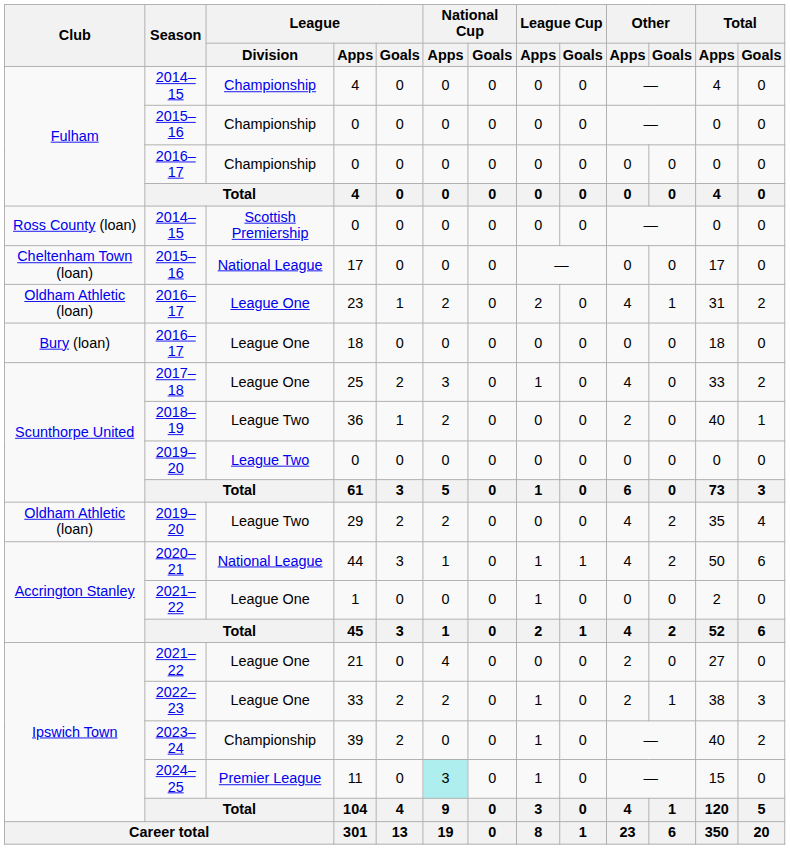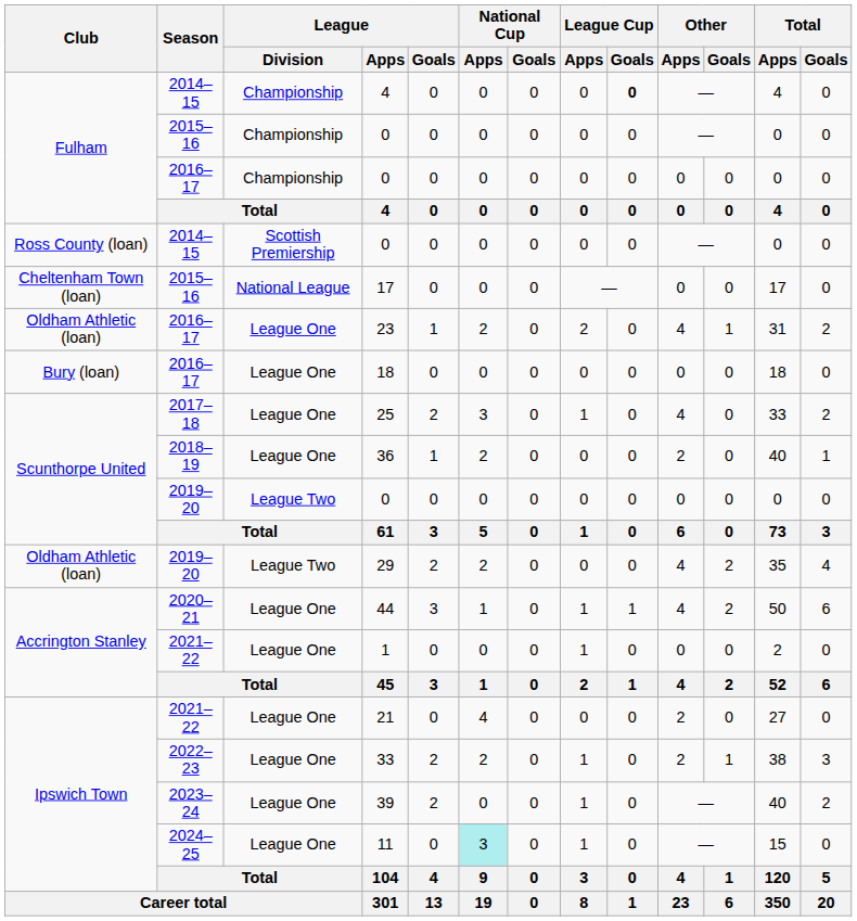 <table class=wikitable style="text-align: center">
 <tr>
 <th rowspan=2>Club</th>
 <th rowspan=2>Season</th>
 <th colspan=3>League</th>
 <th colspan=2>National Cup</th>
 <th colspan=2>League Cup</th>
 <th colspan=2>Other</th>
 <th colspan=2>Total</th>
 </tr>
 <tr>
 <th>Division</th>
 <th>Apps</th>
 <th>Goals</th>
 <th>Apps</th>
 <th>Goals</th>
 <th>Apps</th>
 <th>Goals</th>
 <th>Apps</th>
 <th>Goals</th>
 <th>Apps</th>
 <th>Goals</th>
 </tr>
 <tr>
 <td rowspan=4><a href='#'>Fulham</a></td>
 <td><a href='#'>2014–15</a></td>
 <td><a href='#'>Championship</a></td>
 <td>4</td>
 <td>0</td>
 <td>0</td>
 <td>0</td>
 <td>0</td>
-<td>0</td>
+<td><strong>0</strong></td>
 <td colspan=2>—</td>
 <td>4</td>
 <td>0</td>
 </tr>
 <tr>
 <td><a href='#'>2015–16</a></td>
 <td>Championship</td>
 <td>0</td>
 <td>0</td>
 <td>0</td>
 <td>0</td>
 <td>0</td>
 <td>0</td>
 <td colspan=2>—</td>
 <td>0</td>
 <td>0</td>
 </tr>
 <tr>
 <td><a href='#'>2016–17</a></td>
 <td>Championship</td>
 <td>0</td>
 <td>0</td>
 <td>0</td>
 <td>0</td>
 <td>0</td>
 <td>0</td>
 <td>0</td>
 <td>0</td>
 <td>0</td>
 <td>0</td>
 </tr>
 <tr>
 <th colspan=2>Total</th>
 <th>4</th>
 <th>0</th>
 <th>0</th>
 <th>0</th>
 <th>0</th>
 <th>0</th>
 <th>0</th>
 <th>0</th>
 <th>4</th>
 <th>0</th>
 </tr>
 <tr>
 <td><a href='#'>Ross County</a> (loan)</td>
 <td><a href='#'>2014–15</a></td>
 <td><a href='#'>Scottish Premiership</a></td>
 <td>0</td>
 <td>0</td>
 <td>0</td>
 <td>0</td>
 <td>0</td>
 <td>0</td>
 <td colspan=2>—</td>
 <td>0</td>
 <td>0</td>
 </tr>
 <tr>
 <td><a href='#'>Cheltenham Town</a> (loan)</td>
 <td><a href='#'>2015–16</a></td>
 <td><a href='#'>National League</a></td>
 <td>17</td>
 <td>0</td>
 <td>0</td>
 <td>0</td>
 <td colspan=2>—</td>
 <td>0</td>
 <td>0</td>
 <td>17</td>
 <td>0</td>
 </tr>
 <tr>
 <td><a href='#'>Oldham Athletic</a> (loan)</td>
 <td><a href='#'>2016–17</a></td>
 <td><a href='#'>League One</a></td>
 <td>23</td>
 <td>1</td>
 <td>2</td>
 <td>0</td>
 <td>2</td>
 <td>0</td>
 <td>4</td>
 <td>1</td>
 <td>31</td>
 <td>2</td>
 </tr>
 <tr>
 <td><a href='#'>Bury</a> (loan)</td>
 <td><a href='#'>2016–17</a></td>
 <td>League One</td>
 <td>18</td>
 <td>0</td>
 <td>0</td>
 <td>0</td>
 <td>0</td>
 <td>0</td>
 <td>0</td>
 <td>0</td>
 <td>18</td>
 <td>0</td>
 </tr>
 <tr>
 <td rowspan=4><a href='#'>Scunthorpe United</a></td>
 <td><a href='#'>2017–18</a></td>
 <td>League One</td>
 <td>25</td>
 <td>2</td>
 <td>3</td>
 <td>0</td>
 <td>1</td>
 <td>0</td>
 <td>4</td>
 <td>0</td>
 <td>33</td>
 <td>2</td>
 </tr>
 <tr>
 <td><a href='#'>2018–19</a></td>
-<td>League Two</td>
+<td>League One</td>
 <td>36</td>
 <td>1</td>
 <td>2</td>
 <td>0</td>
 <td>0</td>
 <td>0</td>
 <td>2</td>
 <td>0</td>
 <td>40</td>
 <td>1</td>
 </tr>
 <tr>
 <td><a href='#'>2019–20</a></td>
 <td><a href='#'>League Two</a></td>
 <td>0</td>
 <td>0</td>
 <td>0</td>
 <td>0</td>
 <td>0</td>
 <td>0</td>
 <td>0</td>
 <td>0</td>
 <td>0</td>
 <td>0</td>
 </tr>
 <tr>
 <th colspan=2>Total</th>
 <th>61</th>
 <th>3</th>
 <th>5</th>
 <th>0</th>
 <th>1</th>
 <th>0</th>
 <th>6</th>
 <th>0</th>
 <th>73</th>
 <th>3</th>
 </tr>
 <tr>
 <td><a href='#'>Oldham Athletic</a> (loan)</td>
 <td><a href='#'>2019–20</a></td>
 <td>League Two</td>
 <td>29</td>
 <td>2</td>
 <td>2</td>
 <td>0</td>
 <td>0</td>
 <td>0</td>
 <td>4</td>
 <td>2</td>
 <td>35</td>
 <td>4</td>
 </tr>
 <tr>
 <td rowspan=3><a href='#'>Accrington Stanley</a></td>
 <td><a href='#'>2020–21</a></td>
-<td><a href='#'>National League</a></td>
+<td>League One</td>
 <td>44</td>
 <td>3</td>
 <td>1</td>
 <td>0</td>
 <td>1</td>
 <td>1</td>
 <td>4</td>
 <td>2</td>
 <td>50</td>
 <td>6</td>
 </tr>
 <tr>
 <td><a href='#'>2021–22</a></td>
 <td>League One</td>
 <td>1</td>
 <td>0</td>
 <td>0</td>
 <td>0</td>
 <td>1</td>
 <td>0</td>
 <td>0</td>
 <td>0</td>
 <td>2</td>
 <td>0</td>
 </tr>
 <tr>
 <th colspan=2>Total</th>
 <th>45</th>
 <th>3</th>
 <th>1</th>
 <th>0</th>
 <th>2</th>
 <th>1</th>
 <th>4</th>
 <th>2</th>
 <th>52</th>
 <th>6</th>
 </tr>
 <tr>
 <td rowspan=5><a href='#'>Ipswich Town</a></td>
 <td><a href='#'>2021–22</a></td>
 <td>League One</td>
 <td>21</td>
 <td>0</td>
 <td>4</td>
 <td>0</td>
 <td>0</td>
 <td>0</td>
 <td>2</td>
 <td>0</td>
 <td>27</td>
 <td>0</td>
 </tr>
 <tr>
 <td><a href='#'>2022–23</a></td>
 <td>League One</td>
 <td>33</td>
 <td>2</td>
 <td>2</td>
 <td>0</td>
 <td>1</td>
 <td>0</td>
 <td>2</td>
 <td>1</td>
 <td>38</td>
 <td>3</td>
 </tr>
 <tr>
 <td><a href='#'>2023–24</a></td>
-<td>Championship</td>
+<td>League One</td>
 <td>39</td>
 <td>2</td>
 <td>0</td>
 <td>0</td>
 <td>1</td>
 <td>0</td>
 <td colspan=2>—</td>
 <td>40</td>
 <td>2</td>
 </tr>
 <tr>
 <td><a href='#'>2024–25</a></td>
-<td><a href='#'>Premier League</a></td>
+<td>League One</td>
 <td>11</td>
 <td>0</td>
 <td style="background: paleturquoise;">3</td>
 <td>0</td>
 <td>1</td>
 <td>0</td>
 <td colspan=2>—</td>
 <td>15</td>
 <td>0</td>
 </tr>
 <tr>
 <th colspan=2>Total</th>
 <th>104</th>
 <th>4</th>
 <th>9</th>
 <th>0</th>
 <th>3</th>
 <th>0</th>
 <th>4</th>
 <th>1</th>
 <th>120</th>
 <th>5</th>
 </tr>
 <tr>
 <th colspan=3>Career total</th>
 <th>301</th>
 <th>13</th>
 <th>19</th>
 <th>0</th>
 <th>8</th>
 <th>1</th>
 <th>23</th>
 <th>6</th>
 <th>350</th>
 <th>20</th>
 </tr>
 </table>
